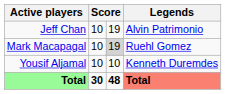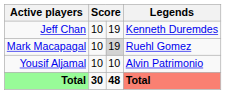 <table class=wikitable>
 <tr>
 <th>Active players</th>
 <th colspan=2>Score</th>
 <th>Legends</th>
 </tr>
 <tr>
 <td align=right><a href='#'>Jeff Chan</a></td>
 <td>10</td>
 <td>19</td>
-<td><a href='#'>Alvin Patrimonio</a></td>
+<td><a href='#'>Kenneth Duremdes</a></td>
 </tr>
 <tr>
 <td align=right><a href='#'>Mark Macapagal</a></td>
 <td>10</td>
 <td style="background: lightgrey;">19</td>
 <td><a href='#'>Ruehl Gomez</a></td>
 </tr>
 <tr>
 <td align=right><a href='#'>Yousif Aljamal</a></td>
 <td>10</td>
 <td>10</td>
-<td><a href='#'>Kenneth Duremdes</a></td>
+<td><a href='#'>Alvin Patrimonio</a></td>
 </tr>
 <tr>
 <td align=right bgcolor=palegreen><strong>Total</strong></td>
 <td><strong>30</strong></td>
 <td><strong>48</strong></td>
 <td bgcolor=salmon><strong>Total</strong></td>
 </tr>
 </table>
